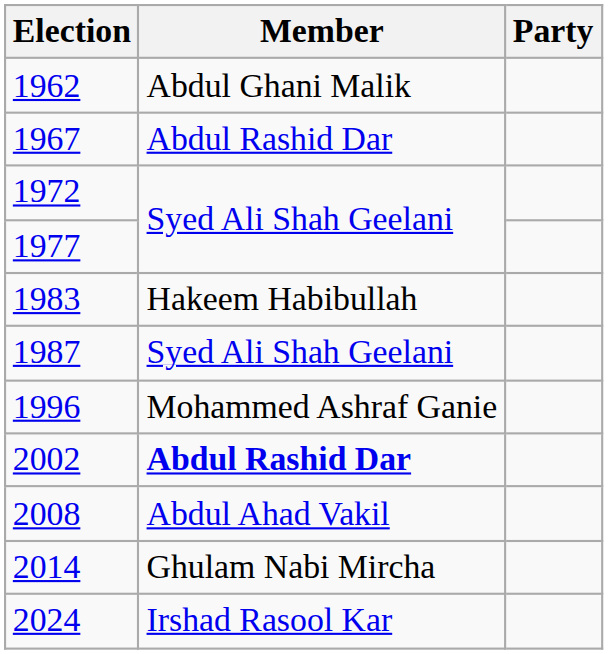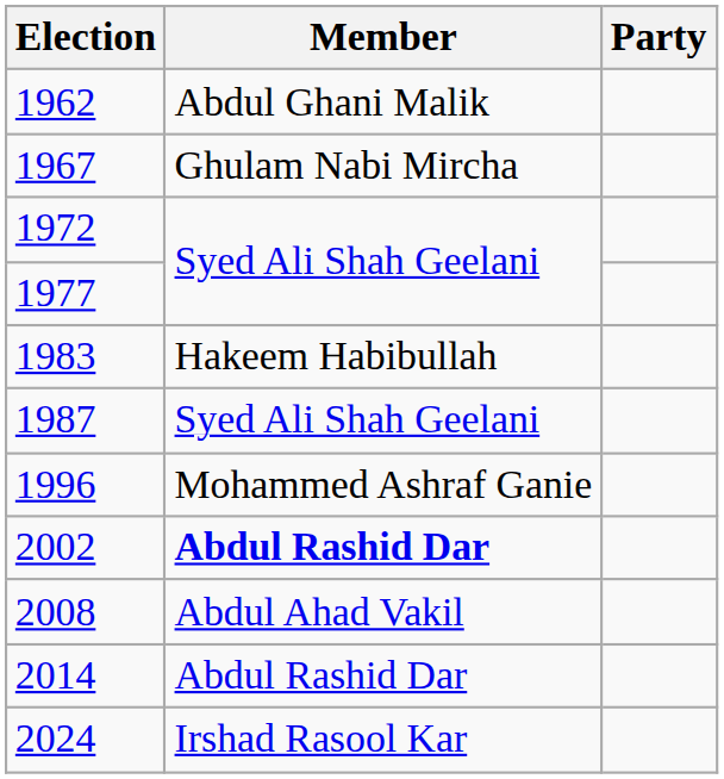 <table class="wikitable sortable">
 <tr>
 <th>Election</th>
 <th>Member</th>
 <th colspan=2>Party</th>
 </tr>
 <tr>
 <td><a href='#'>1962</a></td>
 <td>Abdul Ghani Malik</td>
 <td></td>
 </tr>
 <tr>
 <td><a href='#'>1967</a></td>
-<td><a href='#'>Abdul Rashid Dar</a></td>
+<td>Ghulam Nabi Mircha</td>
 <td></td>
 </tr>
 <tr>
 <td><a href='#'>1972</a></td>
 <td rowspan=2><a href='#'>Syed Ali Shah Geelani</a></td>
 <td></td>
 </tr>
 <tr>
 <td><a href='#'>1977</a></td>
 </tr>
 <tr>
 <td><a href='#'>1983</a></td>
 <td>Hakeem Habibullah</td>
 <td></td>
 </tr>
 <tr>
 <td><a href='#'>1987</a></td>
 <td><a href='#'>Syed Ali Shah Geelani</a></td>
 <td></td>
 </tr>
 <tr>
 <td><a href='#'>1996</a></td>
 <td>Mohammed Ashraf Ganie</td>
 <td></td>
 </tr>
 <tr>
 <td><a href='#'>2002</a></td>
 <td><strong><a href='#'>Abdul Rashid Dar</a></strong></td>
 <td></td>
 </tr>
 <tr>
 <td><a href='#'>2008</a></td>
 <td><a href='#'>Abdul Ahad Vakil</a></td>
 <td></td>
 </tr>
 <tr>
 <td><a href='#'>2014</a></td>
-<td>Ghulam Nabi Mircha</td>
+<td><a href='#'>Abdul Rashid Dar</a></td>
 <td></td>
 </tr>
 <tr>
 <td><a href='#'>2024</a></td>
 <td><a href='#'>Irshad Rasool Kar</a></td>
 <td></td>
 </tr>
 </table>
